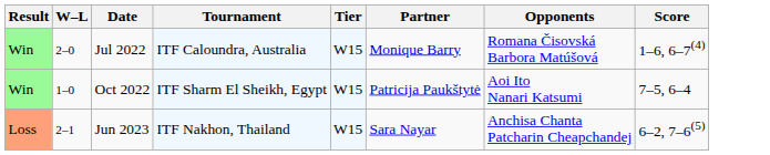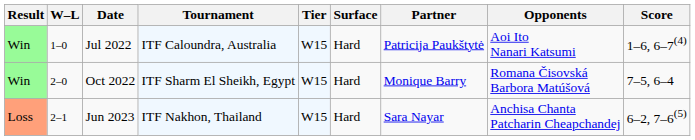 <table class="sortable wikitable">
 <tr>
 <th>Result</th>
 <th class="unsortable">W–L</th>
 <th>Date</th>
 <th>Tournament</th>
 <th>Tier</th>
+<th>Surface</th>
 <th>Partner</th>
 <th>Opponents</th>
 <th class="unsortable">Score</th>
 </tr>
 <tr>
 <td style="background:#98fb98;">Win</td>
-<td><small>2–0</small></td>
+<td><small>1–0</small></td>
 <td>Jul 2022</td>
 <td style="background:#f0f8ff;">ITF Caloundra, Australia</td>
 <td style="background:#f0f8ff;">W15</td>
-<td> <a href='#'>Monique Barry</a></td>
-<td> <a href='#'>Romana Čisovská</a> <br> <a href='#'>Barbora Matúšová</a></td>
+<td>Hard</td>
+<td> <a href='#'>Patricija Paukštytė</a></td>
+<td> <a href='#'>Aoi Ito</a> <br> <a href='#'>Nanari Katsumi</a></td>
 <td>1–6, 6–7<sup>(4)</sup></td>
 </tr>
 <tr>
 <td style="background:#98fb98;">Win</td>
-<td><small>1–0</small></td>
+<td><small>2–0</small></td>
 <td>Oct 2022</td>
 <td style="background:#f0f8ff;">ITF Sharm El Sheikh, Egypt</td>
 <td style="background:#f0f8ff;">W15</td>
-<td> <a href='#'>Patricija Paukštytė</a></td>
-<td> <a href='#'>Aoi Ito</a> <br> <a href='#'>Nanari Katsumi</a></td>
+<td>Hard</td>
+<td> <a href='#'>Monique Barry</a></td>
+<td> <a href='#'>Romana Čisovská</a> <br> <a href='#'>Barbora Matúšová</a></td>
 <td>7–5, 6–4</td>
 </tr>
 <tr>
 <td style="background:#ffa07a;">Loss</td>
 <td><small>2–1</small></td>
 <td>Jun 2023</td>
 <td style="background:#f0f8ff;">ITF Nakhon, Thailand</td>
 <td style="background:#f0f8ff;">W15</td>
+<td>Hard</td>
 <td> <a href='#'>Sara Nayar</a></td>
 <td> <a href='#'>Anchisa Chanta</a> <br> <a href='#'>Patcharin Cheapchandej</a></td>
 <td>6–2, 7–6<sup>(5)</sup></td>
 </tr>
 </table>
